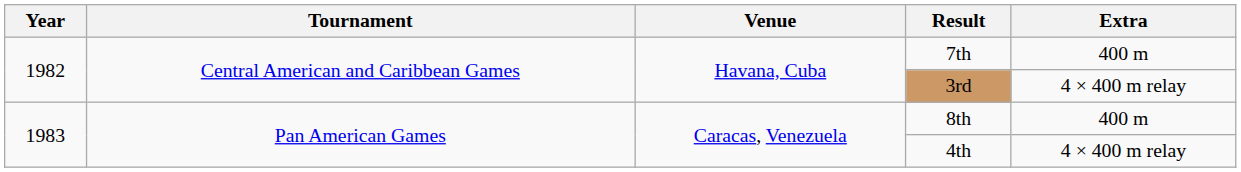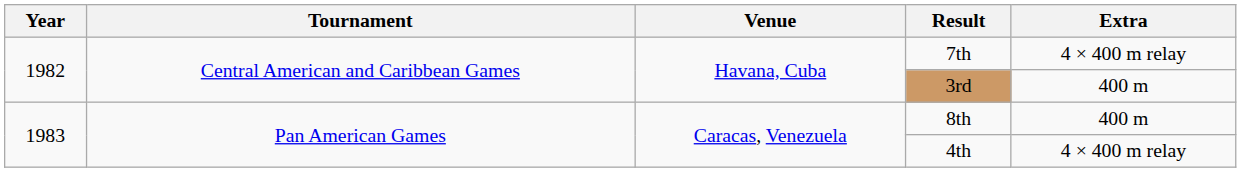 <table class="wikitable" style=" text-align:center; font-size:95%;" width="75%">
 <tr>
 <th>Year</th>
 <th>Tournament</th>
 <th>Venue</th>
 <th>Result</th>
 <th>Extra</th>
 </tr>
 <tr>
 <td rowspan=2>1982</td>
 <td rowspan=2><a href='#'>Central American and Caribbean Games</a></td>
 <td rowspan=2><a href='#'>Havana, Cuba</a></td>
 <td align="center">7th</td>
-<td>400 m</td>
+<td>4 × 400 m relay</td>
 </tr>
 <tr>
 <td bgcolor="cc9966" align="center">3rd</td>
-<td>4 × 400 m relay</td>
+<td>400 m</td>
 </tr>
 <tr>
 <td rowspan=2>1983</td>
 <td rowspan=2><a href='#'>Pan American Games</a></td>
 <td rowspan=2><a href='#'>Caracas</a>, <a href='#'>Venezuela</a></td>
 <td align="center">8th</td>
 <td>400 m</td>
 </tr>
 <tr>
 <td align="center">4th</td>
 <td>4 × 400 m relay</td>
 </tr>
 </table>
